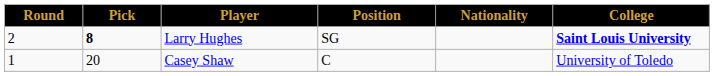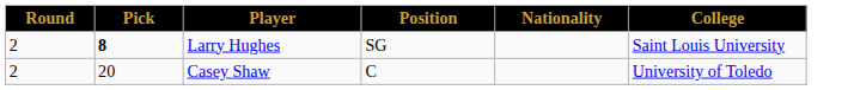 <table class="wikitable sortable sortable">
 <tr>
 <th style="background:#000; color:#CBA135; width:10%;">Round</th>
 <th style="background:#000; color:#CBA135; width:10%;">Pick</th>
 <th style="background:#000; color:#CBA135; width:20%;">Player</th>
 <th style="background:#000; color:#CBA135; width:15%;">Position</th>
 <th style="background:#000; color:#CBA135; width:15%;">Nationality</th>
 <th style="background:#000; color:#CBA135; width:20%;">College</th>
 </tr>
 <tr>
 <td>2</td>
 <td><strong>8</strong></td>
 <td><a href='#'>Larry Hughes</a></td>
 <td>SG</td>
 <td></td>
-<td><strong><a href='#'>Saint Louis University</a></strong></td>
+<td><a href='#'>Saint Louis University</a></td>
 </tr>
 <tr>
-<td>1</td>
+<td>2</td>
 <td>20</td>
 <td><a href='#'>Casey Shaw</a></td>
 <td>C</td>
 <td></td>
 <td><a href='#'>University of Toledo</a></td>
 </tr>
 </table>
